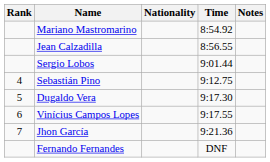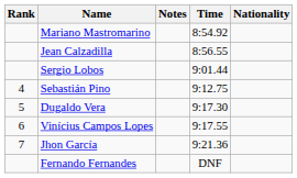 <table class="wikitable sortable" style="text-align:center">
 <tr>
 <th>Rank</th>
 <th>Name</th>
+<th>Notes</th>
+<th>Time</th>
 <th>Nationality</th>
-<th>Time</th>
-<th>Notes</th>
 </tr>
 <tr>
 <td align=center></td>
 <td align=left><a href='#'>Mariano Mastromarino</a></td>
+<td></td>
+<td>8:54.92</td>
 <td align=left></td>
-<td>8:54.92</td>
-<td></td>
 </tr>
 <tr>
 <td align=center></td>
 <td align=left><a href='#'>Jean Calzadilla</a></td>
+<td></td>
+<td>8:56.55</td>
 <td align=left></td>
-<td>8:56.55</td>
-<td></td>
 </tr>
 <tr>
 <td align=center></td>
 <td align=left><a href='#'>Sergio Lobos</a></td>
+<td></td>
+<td>9:01.44</td>
 <td align=left></td>
-<td>9:01.44</td>
-<td></td>
 </tr>
 <tr>
 <td align=center>4</td>
 <td align=left><a href='#'>Sebastián Pino</a></td>
+<td></td>
+<td>9:12.75</td>
 <td align=left></td>
-<td>9:12.75</td>
-<td></td>
 </tr>
 <tr>
 <td align=center>5</td>
 <td align=left><a href='#'>Dugaldo Vera</a></td>
+<td></td>
+<td>9:17.30</td>
 <td align=left></td>
-<td>9:17.30</td>
-<td></td>
 </tr>
 <tr>
 <td align=center>6</td>
 <td align=left><a href='#'>Vinícius Campos Lopes</a></td>
+<td></td>
+<td>9:17.55</td>
 <td align=left></td>
-<td>9:17.55</td>
-<td></td>
 </tr>
 <tr>
 <td align=center>7</td>
 <td align=left><a href='#'>Jhon García</a></td>
+<td></td>
+<td>9:21.36</td>
 <td align=left></td>
-<td>9:21.36</td>
-<td></td>
 </tr>
 <tr>
 <td align=center></td>
 <td align=left><a href='#'>Fernando Fernandes</a></td>
+<td></td>
+<td>DNF</td>
 <td align=left></td>
-<td>DNF</td>
-<td></td>
 </tr>
 </table>
